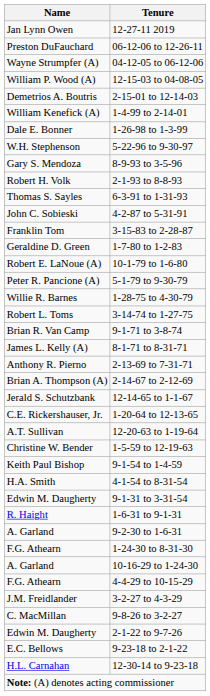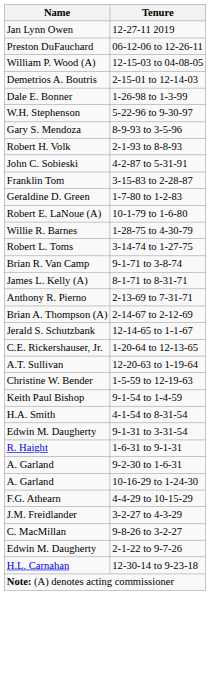 <table class="wikitable">
 <tr>
 <th>Name</th>
 <th>Tenure</th>
 </tr>
 <tr>
 <td>Jan Lynn Owen</td>
 <td>12-27-11 2019</td>
 </tr>
 <tr>
 <td>Preston DuFauchard</td>
 <td>06-12-06 to 12-26-11</td>
 </tr>
 <tr>
-<td>Wayne Strumpfer (A)</td>
-<td>04-12-05 to 06-12-06</td>
-</tr>
-<tr>
 <td>William P. Wood (A)</td>
 <td>12-15-03 to 04-08-05</td>
 </tr>
 <tr>
 <td>Demetrios A. Boutris</td>
 <td>2-15-01 to 12-14-03</td>
-</tr>
-<tr>
-<td>William Kenefick (A)</td>
-<td>1-4-99 to 2-14-01</td>
 </tr>
 <tr>
 <td>Dale E. Bonner</td>
 <td>1-26-98 to 1-3-99</td>
 </tr>
 <tr>
 <td>W.H. Stephenson</td>
 <td>5-22-96 to 9-30-97</td>
 </tr>
 <tr>
 <td>Gary S. Mendoza</td>
 <td>8-9-93 to 3-5-96</td>
 </tr>
 <tr>
 <td>Robert H. Volk</td>
 <td>2-1-93 to 8-8-93</td>
 </tr>
 <tr>
-<td>Thomas S. Sayles</td>
-<td>6-3-91 to 1-31-93</td>
-</tr>
-<tr>
 <td>John C. Sobieski</td>
 <td>4-2-87 to 5-31-91</td>
 </tr>
 <tr>
 <td>Franklin Tom</td>
 <td>3-15-83 to 2-28-87</td>
 </tr>
 <tr>
 <td>Geraldine D. Green</td>
 <td>1-7-80 to 1-2-83</td>
 </tr>
 <tr>
 <td>Robert E. LaNoue (A)</td>
 <td>10-1-79 to 1-6-80</td>
-</tr>
-<tr>
-<td>Peter R. Pancione (A)</td>
-<td>5-1-79 to 9-30-79</td>
 </tr>
 <tr>
 <td>Willie R. Barnes</td>
 <td>1-28-75 to 4-30-79</td>
 </tr>
 <tr>
 <td>Robert L. Toms</td>
 <td>3-14-74 to 1-27-75</td>
 </tr>
 <tr>
 <td>Brian R. Van Camp</td>
 <td>9-1-71 to 3-8-74</td>
 </tr>
 <tr>
 <td>James L. Kelly (A)</td>
 <td>8-1-71 to 8-31-71</td>
 </tr>
 <tr>
 <td>Anthony R. Pierno</td>
 <td>2-13-69 to 7-31-71</td>
 </tr>
 <tr>
 <td>Brian A. Thompson (A)</td>
 <td>2-14-67 to 2-12-69</td>
 </tr>
 <tr>
 <td>Jerald S. Schutzbank</td>
 <td>12-14-65 to 1-1-67</td>
 </tr>
 <tr>
 <td>C.E. Rickershauser, Jr.</td>
 <td>1-20-64 to 12-13-65</td>
 </tr>
 <tr>
 <td>A.T. Sullivan</td>
 <td>12-20-63 to 1-19-64</td>
 </tr>
 <tr>
 <td>Christine W. Bender</td>
 <td>1-5-59 to 12-19-63</td>
 </tr>
 <tr>
 <td>Keith Paul Bishop</td>
 <td>9-1-54 to 1-4-59</td>
 </tr>
 <tr>
 <td>H.A. Smith</td>
 <td>4-1-54 to 8-31-54</td>
 </tr>
 <tr>
 <td>Edwin M. Daugherty</td>
 <td>9-1-31 to 3-31-54</td>
 </tr>
 <tr>
 <td><a href='#'>R. Haight</a></td>
 <td>1-6-31 to 9-1-31</td>
 </tr>
 <tr>
 <td>A. Garland</td>
 <td>9-2-30 to 1-6-31</td>
 </tr>
 <tr>
-<td>F.G. Athearn</td>
-<td>1-24-30 to 8-31-30</td>
-</tr>
-<tr>
 <td>A. Garland</td>
 <td>10-16-29 to 1-24-30</td>
 </tr>
 <tr>
 <td>F.G. Athearn</td>
 <td>4-4-29 to 10-15-29</td>
 </tr>
 <tr>
 <td>J.M. Freidlander</td>
 <td>3-2-27 to 4-3-29</td>
 </tr>
 <tr>
 <td>C. MacMillan</td>
 <td>9-8-26 to 3-2-27</td>
 </tr>
 <tr>
 <td>Edwin M. Daugherty</td>
 <td>2-1-22 to 9-7-26</td>
 </tr>
 <tr>
-<td>E.C. Bellows</td>
-<td>9-23-18 to 2-1-22</td>
-</tr>
-<tr>
 <td><a href='#'>H.L. Carnahan</a></td>
 <td>12-30-14 to 9-23-18</td>
 </tr>
 <tr>
 <td colspan="2"><strong>Note:</strong> (A) denotes acting commissioner</td>
 </tr>
 </table>
